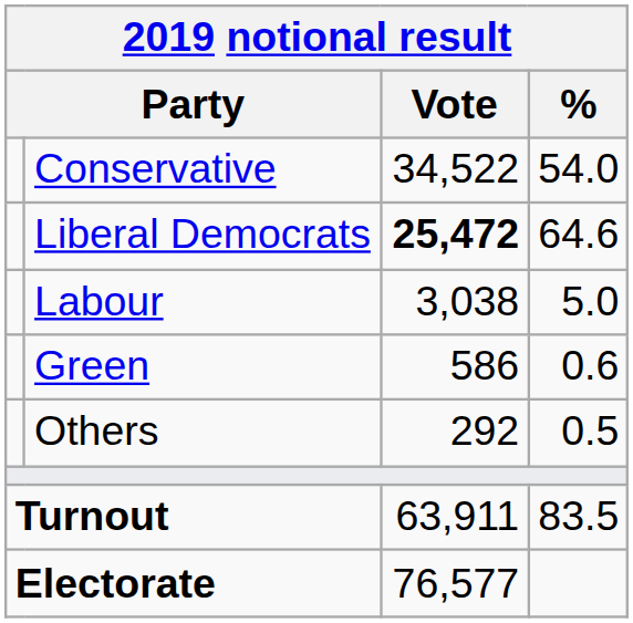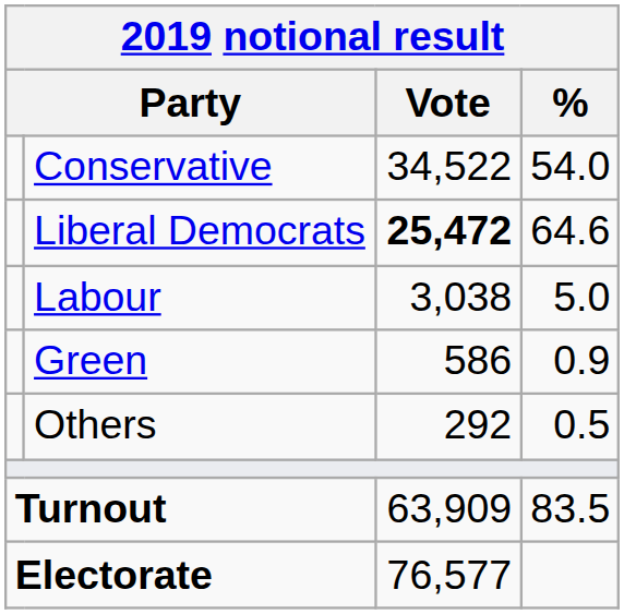 <table class="wikitable">
 <tr>
 <th colspan="4"><a href='#'>2019</a> <a href='#'>notional result</a></th>
 </tr>
 <tr>
 <th bgcolor="#DDDDFF" width="130px" colspan="2">Party</th>
 <th bgcolor="#DDDDFF" width="50px">Vote</th>
 <th bgcolor="#DDDDFF" width="30px">%</th>
 </tr>
 <tr>
 <td></td>
 <td><a href='#'>Conservative</a></td>
 <td align=right>34,522</td>
 <td align=right>54.0</td>
 </tr>
 <tr>
 <td></td>
 <td><a href='#'>Liberal Democrats</a></td>
 <td align=right><strong>25,472</strong></td>
 <td align=right>64.6</td>
 </tr>
 <tr>
 <td></td>
 <td><a href='#'>Labour</a></td>
 <td align=right>3,038</td>
 <td align=right>5.0</td>
 </tr>
 <tr>
 <td></td>
 <td><a href='#'>Green</a></td>
 <td align=right>586</td>
-<td align=right>0.6</td>
+<td align=right>0.9</td>
 </tr>
 <tr>
 <td></td>
 <td>Others</td>
 <td align=right>292</td>
 <td align=right>0.5</td>
 </tr>
 <tr>
 <td colspan="4" bgcolor="#EAECF0"></td>
 </tr>
 <tr>
 <td colspan="2"><strong>Turnout</strong></td>
-<td align=right>63,911</td>
+<td align=right>63,909</td>
 <td align=right>83.5</td>
 </tr>
 <tr>
 <td colspan="2"><strong>Electorate</strong></td>
 <td align=right>76,577</td>
 </tr>
 </table>
